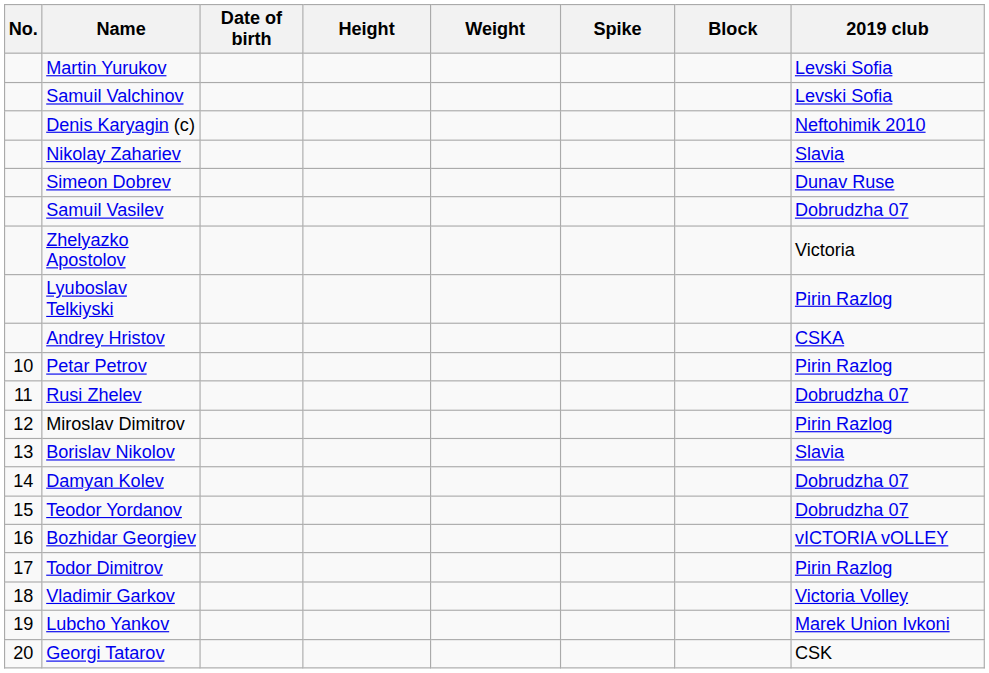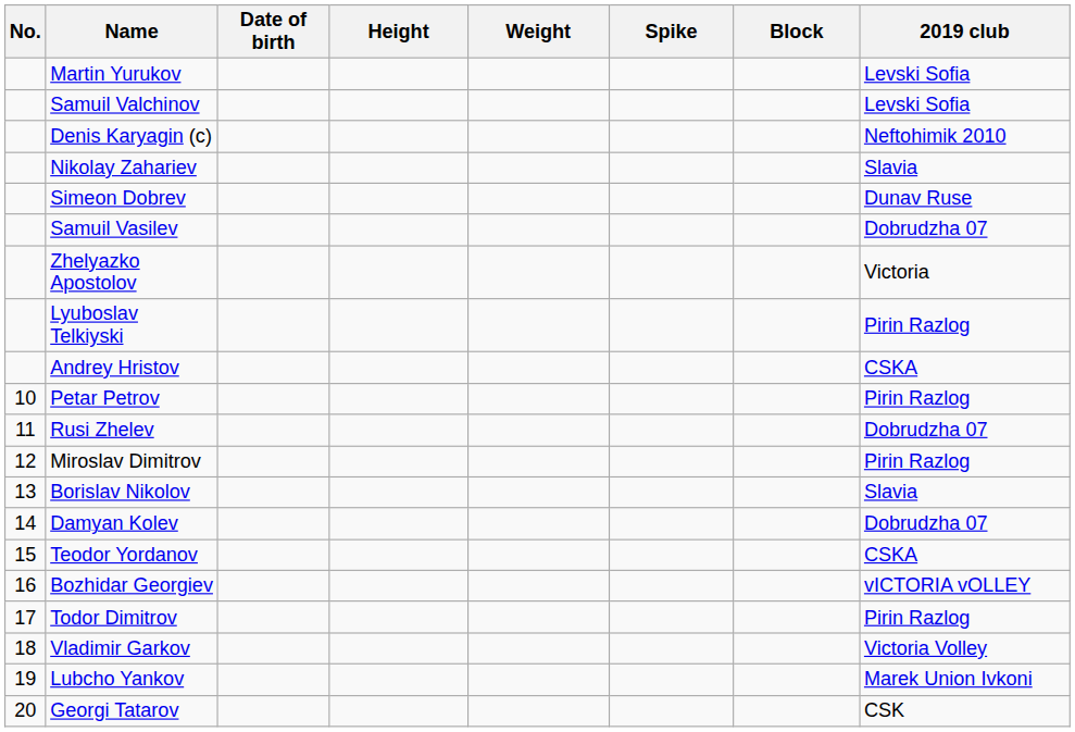 <table class="wikitable sortable" style="text-align:center;">
 <tr>
 <th>No.</th>
 <th style="width:13em">Name</th>
 <th style="width:9em">Date of birth</th>
 <th style="width:11em">Height</th>
 <th style="width:11em">Weight</th>
 <th style="width:10em">Spike</th>
 <th style="width:10em">Block</th>
 <th style="width:17em">2019 club</th>
 </tr>
 <tr>
 <td></td>
 <td align=left><a href='#'>Martin Yurukov</a></td>
 <td align=right></td>
 <td></td>
 <td></td>
 <td></td>
 <td></td>
 <td align=left> <a href='#'>Levski Sofia</a></td>
 </tr>
 <tr>
 <td></td>
 <td align=left><a href='#'>Samuil Valchinov</a></td>
 <td align=right></td>
 <td></td>
 <td></td>
 <td></td>
 <td></td>
 <td align=left> <a href='#'>Levski Sofia</a></td>
 </tr>
 <tr>
 <td></td>
 <td align=left><a href='#'>Denis Karyagin</a> (c)</td>
 <td align=right></td>
 <td></td>
 <td></td>
 <td></td>
 <td></td>
 <td align=left> <a href='#'>Neftohimik 2010</a></td>
 </tr>
 <tr>
 <td></td>
 <td align=left><a href='#'>Nikolay Zahariev</a></td>
 <td align=right></td>
 <td></td>
 <td></td>
 <td></td>
 <td></td>
 <td align=left> <a href='#'>Slavia</a></td>
 </tr>
 <tr>
 <td></td>
 <td align=left><a href='#'>Simeon Dobrev</a></td>
 <td align=right></td>
 <td></td>
 <td></td>
 <td></td>
 <td></td>
 <td align=left> <a href='#'>Dunav Ruse</a></td>
 </tr>
 <tr>
 <td></td>
 <td align=left><a href='#'>Samuil Vasilev</a></td>
 <td align=right></td>
 <td></td>
 <td></td>
 <td></td>
 <td></td>
 <td align=left> <a href='#'>Dobrudzha 07</a></td>
 </tr>
 <tr>
 <td></td>
 <td align=left><a href='#'>Zhelyazko Apostolov</a></td>
 <td align=right></td>
 <td></td>
 <td></td>
 <td></td>
 <td></td>
 <td align=left> Victoria</td>
 </tr>
 <tr>
 <td></td>
 <td align=left><a href='#'>Lyuboslav Telkiyski</a></td>
 <td align=right></td>
 <td></td>
 <td></td>
 <td></td>
 <td></td>
 <td align=left> <a href='#'>Pirin Razlog</a></td>
 </tr>
 <tr>
 <td></td>
 <td align=left><a href='#'>Andrey Hristov</a></td>
 <td align=right></td>
 <td></td>
 <td></td>
 <td></td>
 <td></td>
 <td align=left> <a href='#'>CSKA</a></td>
 </tr>
 <tr>
 <td>10</td>
 <td align=left><a href='#'>Petar Petrov</a></td>
 <td align=right></td>
 <td></td>
 <td></td>
 <td></td>
 <td></td>
 <td align=left> <a href='#'>Pirin Razlog</a></td>
 </tr>
 <tr>
 <td>11</td>
 <td align=left><a href='#'>Rusi Zhelev</a></td>
 <td align=right></td>
 <td></td>
 <td></td>
 <td></td>
 <td></td>
 <td align=left> <a href='#'>Dobrudzha 07</a></td>
 </tr>
 <tr>
 <td>12</td>
 <td align=left>Miroslav Dimitrov</td>
 <td align=right></td>
 <td></td>
 <td></td>
 <td></td>
 <td></td>
 <td align=left> <a href='#'>Pirin Razlog</a></td>
 </tr>
 <tr>
 <td>13</td>
 <td align=left><a href='#'>Borislav Nikolov</a></td>
 <td align=right></td>
 <td></td>
 <td></td>
 <td></td>
 <td></td>
 <td align=left> <a href='#'>Slavia</a></td>
 </tr>
 <tr>
 <td>14</td>
 <td align=left><a href='#'>Damyan Kolev</a></td>
 <td align=right></td>
 <td></td>
 <td></td>
 <td></td>
 <td></td>
 <td align=left> <a href='#'>Dobrudzha 07</a></td>
 </tr>
 <tr>
 <td>15</td>
 <td align=left><a href='#'>Teodor Yordanov</a></td>
 <td align=right></td>
 <td></td>
 <td></td>
 <td></td>
 <td></td>
-<td align=left> <a href='#'>Dobrudzha 07</a></td>
+<td align=left> <a href='#'>CSKA</a></td>
 </tr>
 <tr>
 <td>16</td>
 <td align=left><a href='#'>Bozhidar Georgiev</a></td>
 <td align=right></td>
 <td></td>
 <td></td>
 <td></td>
 <td></td>
 <td align=left> <a href='#'>vICTORIA vOLLEY</a></td>
 </tr>
 <tr>
 <td>17</td>
 <td align=left><a href='#'>Todor Dimitrov</a></td>
 <td align=right></td>
 <td></td>
 <td></td>
 <td></td>
 <td></td>
 <td align=left> <a href='#'>Pirin Razlog</a></td>
 </tr>
 <tr>
 <td>18</td>
 <td align=left><a href='#'>Vladimir Garkov</a></td>
 <td align=right></td>
 <td></td>
 <td></td>
 <td></td>
 <td></td>
 <td align=left> <a href='#'>Victoria Volley</a></td>
 </tr>
 <tr>
 <td>19</td>
 <td align=left><a href='#'>Lubcho Yankov</a></td>
 <td align=right></td>
 <td></td>
 <td></td>
 <td></td>
 <td></td>
 <td align=left> <a href='#'>Marek Union Ivkoni</a></td>
 </tr>
 <tr>
 <td>20</td>
 <td align=left><a href='#'>Georgi Tatarov</a></td>
 <td align=right></td>
 <td></td>
 <td></td>
 <td></td>
 <td></td>
 <td align=left> CSK</td>
 </tr>
 </table>
